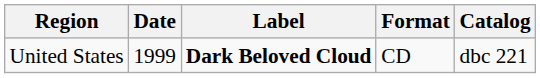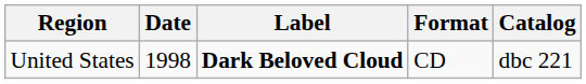 <table class="wikitable">
 <tr>
 <th>Region</th>
 <th>Date</th>
 <th>Label</th>
 <th>Format</th>
 <th>Catalog</th>
 </tr>
 <tr>
 <td>United States</td>
-<td>1999</td>
+<td>1998</td>
 <td><strong>Dark Beloved Cloud</strong></td>
 <td>CD</td>
 <td>dbc 221</td>
 </tr>
 </table>
